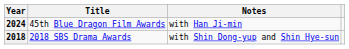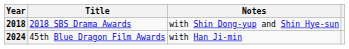 <table class="wikitable plainrowheaders sortable">
 <tr>
 <th scope="col">Year</th>
 <th scope="col">Title</th>
 <th scope="col" class="unsortable">Notes</th>
 <th scope="col" class="unsortable"></th>
 </tr>
 <tr>
+<th scope="row">2018</th>
+<td><a href='#'>2018 SBS Drama Awards</a></td>
+<td>with <a href='#'>Shin Dong-yup</a> and <a href='#'>Shin Hye-sun</a></td>
+<td style="text-align:center"></td>
+</tr>
+<tr>
 <th scope="row">2024</th>
 <td>45th <a href='#'>Blue Dragon Film Awards</a></td>
 <td>with <a href='#'>Han Ji-min</a></td>
 <td style="text-align:center"></td>
 </tr>
-<tr>
-<th scope="row">2018</th>
-<td><a href='#'>2018 SBS Drama Awards</a></td>
-<td>with <a href='#'>Shin Dong-yup</a> and <a href='#'>Shin Hye-sun</a></td>
-<td style="text-align:center"></td>
-</tr>
 </table>
